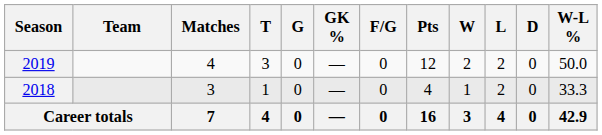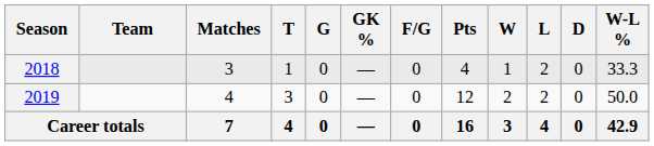 <table class="wikitable sortable"  style="font-size:90%; text-align:center; width:85%;">
 <tr>
 <th width=2%>Season</th>
 <th width=8%>Team</th>
 <th width=2%>Matches</th>
 <th width=2%>T</th>
 <th width=2%>G</th>
 <th width=2%>GK %</th>
 <th width=2%>F/G</th>
 <th width=2%>Pts</th>
 <th width=2%>W</th>
 <th width=2%>L</th>
 <th width=2%>D</th>
 <th width=2%>W-L %</th>
 </tr>
+<tr style="background:#eaeaea;">
+<th scope="row" style="text-align:center; font-weight:normal"><a href='#'>2018</a></th>
+<td style="text-align:center;"></td>
+<td>3</td>
+<td>1</td>
+<td>0</td>
+<td>—</td>
+<td>0</td>
+<td>4</td>
+<td>1</td>
+<td>2</td>
+<td>0</td>
+<td>33.3</td>
+</tr>
 <tr>
 <th scope="row" style="text-align:center; font-weight:normal"><a href='#'>2019</a></th>
 <td style="text-align:center;"></td>
 <td>4</td>
 <td>3</td>
 <td>0</td>
 <td>—</td>
 <td>0</td>
 <td>12</td>
 <td>2</td>
 <td>2</td>
 <td>0</td>
 <td>50.0</td>
-</tr>
-<tr style="background:#eaeaea;">
-<th scope="row" style="text-align:center; font-weight:normal"><a href='#'>2018</a></th>
-<td style="text-align:center;"></td>
-<td>3</td>
-<td>1</td>
-<td>0</td>
-<td>—</td>
-<td>0</td>
-<td>4</td>
-<td>1</td>
-<td>2</td>
-<td>0</td>
-<td>33.3</td>
 </tr>
 <tr class="sortbottom">
 <th colspan=2>Career totals</th>
 <th>7</th>
 <th>4</th>
 <th>0</th>
 <th>—</th>
 <th>0</th>
 <th>16</th>
 <th>3</th>
 <th>4</th>
 <th>0</th>
 <th>42.9</th>
 </tr>
 </table>
